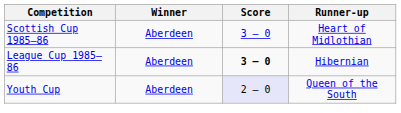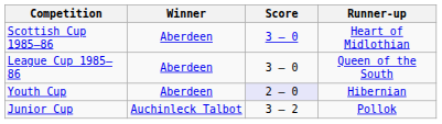 <table class="wikitable" style="text-align: center;">
 <tr>
 <th width=140>Competition</th>
 <th width=135>Winner</th>
 <th width=80>Score</th>
 <th width=135>Runner-up</th>
 </tr>
 <tr>
 <td align=left><a href='#'>Scottish Cup 1985–86</a></td>
 <td><a href='#'>Aberdeen</a></td>
 <td><a href='#'>3 – 0</a></td>
 <td><a href='#'>Heart of Midlothian</a></td>
 </tr>
 <tr>
 <td align=left><a href='#'>League Cup 1985–86</a></td>
 <td><a href='#'>Aberdeen</a></td>
-<td><strong>3 – 0</strong></td>
-<td><a href='#'>Hibernian</a></td>
+<td>3 – 0</td>
+<td><a href='#'>Queen of the South</a></td>
 </tr>
 <tr>
 <td align=left><a href='#'>Youth Cup</a></td>
 <td><a href='#'>Aberdeen</a></td>
 <td style="background: lavender;">2 – 0</td>
-<td><a href='#'>Queen of the South</a></td>
+<td><a href='#'>Hibernian</a></td>
+</tr>
+<tr>
+<td align=left><a href='#'>Junior Cup</a></td>
+<td><a href='#'>Auchinleck Talbot</a></td>
+<td>3 – 2</td>
+<td><a href='#'>Pollok</a></td>
 </tr>
 </table>
